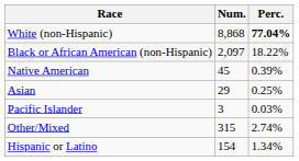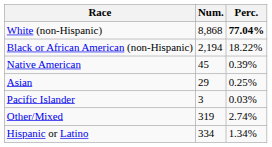 <table class="wikitable">
 <tr>
 <th>Race</th>
 <th>Num.</th>
 <th>Perc.</th>
 </tr>
 <tr>
 <td><a href='#'>White</a> (non-Hispanic)</td>
 <td>8,868</td>
 <td><strong>77.04%</strong></td>
 </tr>
 <tr>
 <td><a href='#'>Black or African American</a> (non-Hispanic)</td>
-<td>2,097</td>
+<td>2,194</td>
 <td>18.22%</td>
 </tr>
 <tr>
 <td><a href='#'>Native American</a></td>
 <td>45</td>
 <td>0.39%</td>
 </tr>
 <tr>
 <td><a href='#'>Asian</a></td>
 <td>29</td>
 <td>0.25%</td>
 </tr>
 <tr>
 <td><a href='#'>Pacific Islander</a></td>
 <td>3</td>
 <td>0.03%</td>
 </tr>
 <tr>
 <td><a href='#'>Other/Mixed</a></td>
-<td>315</td>
+<td>319</td>
 <td>2.74%</td>
 </tr>
 <tr>
 <td><a href='#'>Hispanic</a> or <a href='#'>Latino</a></td>
-<td>154</td>
+<td>334</td>
 <td>1.34%</td>
 </tr>
 </table>
